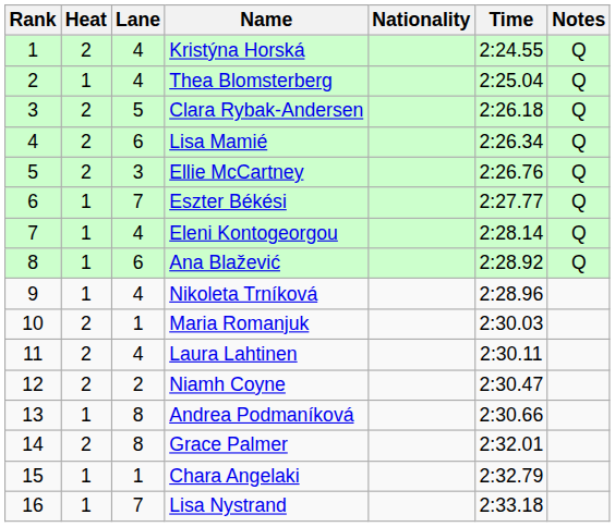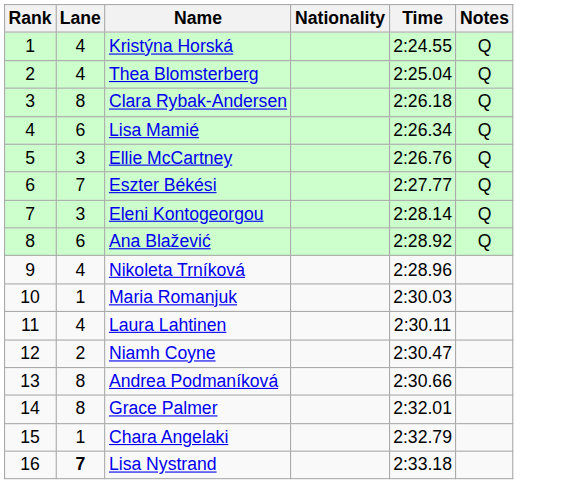 <table class="wikitable sortable" style="text-align:center">
 <tr>
 <th>Rank</th>
-<th>Heat</th>
 <th>Lane</th>
 <th>Name</th>
 <th>Nationality</th>
 <th>Time</th>
 <th>Notes</th>
 </tr>
 <tr bgcolor=ccffcc>
 <td>1</td>
-<td>2</td>
 <td>4</td>
 <td align=left><a href='#'>Kristýna Horská</a></td>
 <td align=left></td>
 <td>2:24.55</td>
 <td>Q</td>
 </tr>
 <tr bgcolor=ccffcc>
 <td>2</td>
-<td>1</td>
 <td>4</td>
 <td align=left><a href='#'>Thea Blomsterberg</a></td>
 <td align=left></td>
 <td>2:25.04</td>
 <td>Q</td>
 </tr>
 <tr bgcolor=ccffcc>
 <td>3</td>
-<td>2</td>
-<td>5</td>
+<td>8</td>
 <td align=left><a href='#'>Clara Rybak-Andersen</a></td>
 <td align=left></td>
 <td>2:26.18</td>
 <td>Q</td>
 </tr>
 <tr bgcolor=ccffcc>
 <td>4</td>
-<td>2</td>
 <td>6</td>
 <td align=left><a href='#'>Lisa Mamié</a></td>
 <td align=left></td>
 <td>2:26.34</td>
 <td>Q</td>
 </tr>
 <tr bgcolor=ccffcc>
 <td>5</td>
-<td>2</td>
 <td>3</td>
 <td align=left><a href='#'>Ellie McCartney</a></td>
 <td align=left></td>
 <td>2:26.76</td>
 <td>Q</td>
 </tr>
 <tr bgcolor=ccffcc>
 <td>6</td>
-<td>1</td>
 <td>7</td>
 <td align=left><a href='#'>Eszter Békési</a></td>
 <td align=left></td>
 <td>2:27.77</td>
 <td>Q</td>
 </tr>
 <tr bgcolor=ccffcc>
 <td>7</td>
-<td>1</td>
-<td>4</td>
+<td>3</td>
 <td align=left><a href='#'>Eleni Kontogeorgou</a></td>
 <td align=left></td>
 <td>2:28.14</td>
 <td>Q</td>
 </tr>
 <tr bgcolor=ccffcc>
 <td>8</td>
-<td>1</td>
 <td>6</td>
 <td align=left><a href='#'>Ana Blažević</a></td>
 <td align=left></td>
 <td>2:28.92</td>
 <td>Q</td>
 </tr>
 <tr>
 <td>9</td>
-<td>1</td>
 <td>4</td>
 <td align=left><a href='#'>Nikoleta Trníková</a></td>
 <td align=left></td>
 <td>2:28.96</td>
 <td></td>
 </tr>
 <tr>
 <td>10</td>
-<td>2</td>
 <td>1</td>
 <td align=left><a href='#'>Maria Romanjuk</a></td>
 <td align=left></td>
 <td>2:30.03</td>
 <td></td>
 </tr>
 <tr>
 <td>11</td>
-<td>2</td>
 <td>4</td>
 <td align=left><a href='#'>Laura Lahtinen</a></td>
 <td align=left></td>
 <td>2:30.11</td>
 <td></td>
 </tr>
 <tr>
 <td>12</td>
 <td>2</td>
-<td>2</td>
 <td align=left><a href='#'>Niamh Coyne</a></td>
 <td align=left></td>
 <td>2:30.47</td>
 <td></td>
 </tr>
 <tr>
 <td>13</td>
-<td>1</td>
 <td>8</td>
 <td align=left><a href='#'>Andrea Podmaníková</a></td>
 <td align=left></td>
 <td>2:30.66</td>
 <td></td>
 </tr>
 <tr>
 <td>14</td>
-<td>2</td>
 <td>8</td>
 <td align=left><a href='#'>Grace Palmer</a></td>
 <td align=left></td>
 <td>2:32.01</td>
 <td></td>
 </tr>
 <tr>
 <td>15</td>
 <td>1</td>
-<td>1</td>
 <td align=left><a href='#'>Chara Angelaki</a></td>
 <td align=left></td>
 <td>2:32.79</td>
 <td></td>
 </tr>
 <tr>
 <td>16</td>
-<td>1</td>
-<td>7</td>
+<td><strong>7</strong></td>
 <td align=left><a href='#'>Lisa Nystrand</a></td>
 <td align=left></td>
 <td>2:33.18</td>
 <td></td>
 </tr>
 </table>
